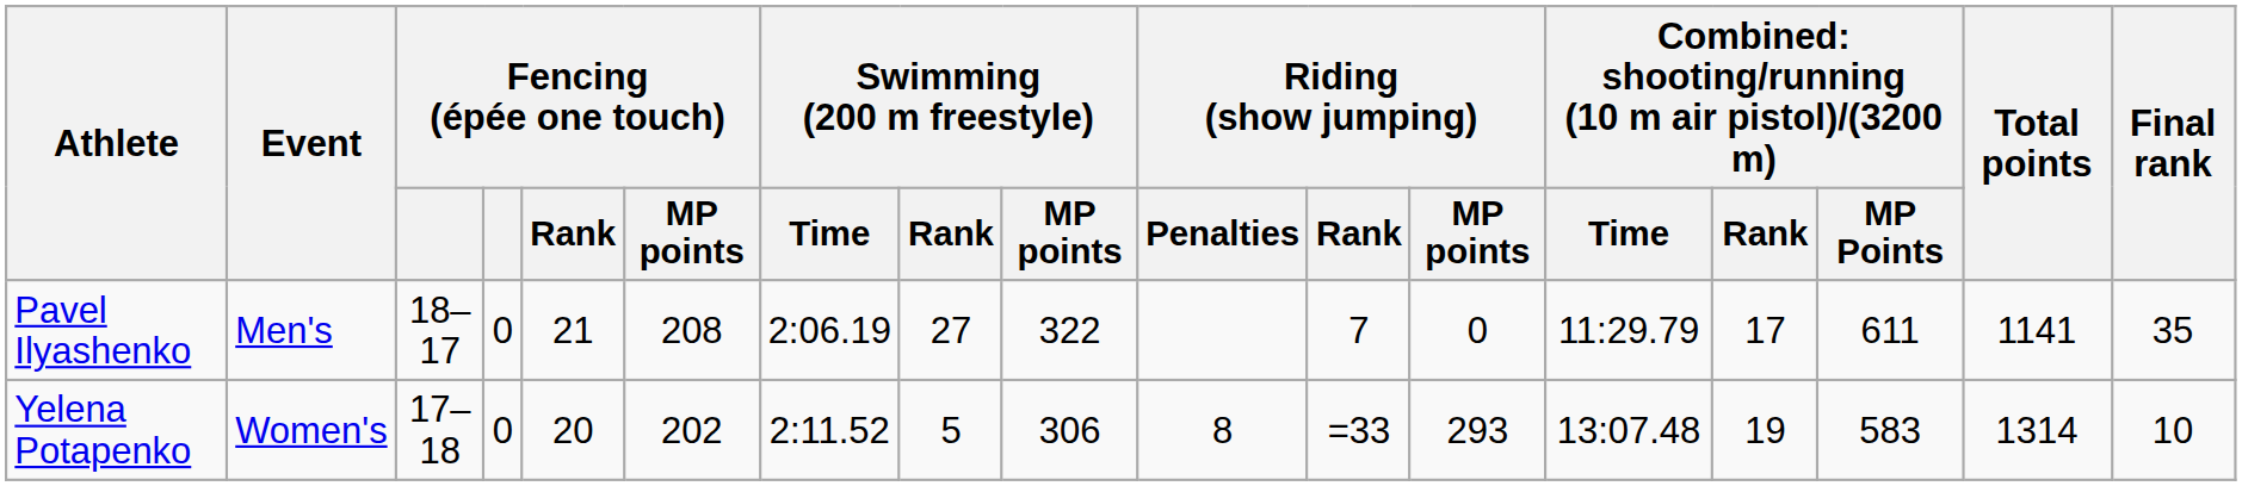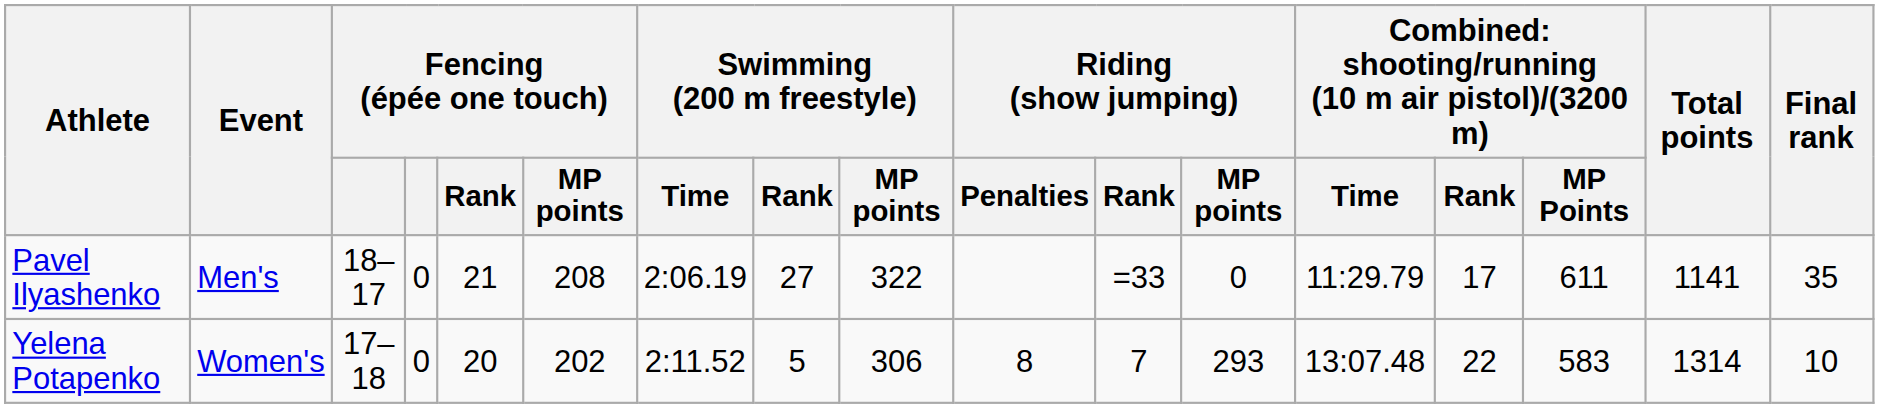 <table class="wikitable" style="font-size:90%">
 <tr>
 <th rowspan="2">Athlete</th>
 <th rowspan="2">Event</th>
 <th colspan=4>Fencing<br><span>(épée one touch)</span></th>
 <th colspan=3>Swimming<br><span>(200 m freestyle)</span></th>
 <th colspan=3>Riding<br><span>(show jumping)</span></th>
 <th colspan=3>Combined: shooting/running<br><span>(10 m air pistol)/(3200 m)</span></th>
 <th rowspan=2>Total points</th>
 <th rowspan=2>Final rank</th>
 </tr>
 <tr style="font-size:95%">
 <th></th>
 <th></th>
 <th>Rank</th>
 <th>MP points</th>
 <th>Time</th>
 <th>Rank</th>
 <th>MP points</th>
 <th>Penalties</th>
 <th>Rank</th>
 <th>MP points</th>
 <th>Time</th>
 <th>Rank</th>
 <th>MP Points</th>
 </tr>
 <tr align=center>
 <td align=left><a href='#'>Pavel Ilyashenko</a></td>
 <td align=left><a href='#'>Men's</a></td>
 <td>18–17</td>
 <td>0</td>
 <td>21</td>
 <td>208</td>
 <td>2:06.19</td>
 <td>27</td>
 <td>322</td>
 <td></td>
-<td>7</td>
+<td>=33</td>
 <td>0</td>
 <td>11:29.79</td>
 <td>17</td>
 <td>611</td>
 <td>1141</td>
 <td>35</td>
 </tr>
 <tr align=center>
 <td align=left><a href='#'>Yelena Potapenko</a></td>
 <td align=left><a href='#'>Women's</a></td>
 <td>17–18</td>
 <td>0</td>
 <td>20</td>
 <td>202</td>
 <td>2:11.52</td>
 <td>5</td>
 <td>306</td>
 <td>8</td>
-<td>=33</td>
+<td>7</td>
 <td>293</td>
 <td>13:07.48</td>
-<td>19</td>
+<td>22</td>
 <td>583</td>
 <td>1314</td>
 <td>10</td>
 </tr>
 </table>
